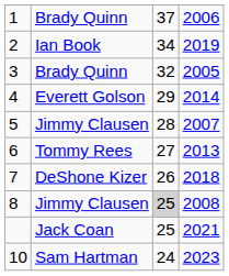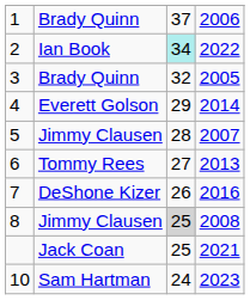 <table class="wikitable">
 <tr>
 </tr>
 <tr>
 <td>1</td>
 <td><a href='#'>Brady Quinn</a></td>
 <td>37</td>
 <td><a href='#'>2006</a></td>
 </tr>
 <tr>
 <td>2</td>
 <td><a href='#'>Ian Book</a></td>
-<td>34</td>
-<td><a href='#'>2019</a></td>
+<td style="background: paleturquoise;">34</td>
+<td><a href='#'>2022</a></td>
 </tr>
 <tr>
 <td>3</td>
 <td><a href='#'>Brady Quinn</a></td>
 <td>32</td>
 <td><a href='#'>2005</a></td>
 </tr>
 <tr>
 <td>4</td>
 <td><a href='#'>Everett Golson</a></td>
 <td>29</td>
 <td><a href='#'>2014</a></td>
 </tr>
 <tr>
 <td>5</td>
 <td><a href='#'>Jimmy Clausen</a></td>
 <td>28</td>
 <td><a href='#'>2007</a></td>
 </tr>
 <tr>
 <td>6</td>
 <td><a href='#'>Tommy Rees</a></td>
 <td>27</td>
 <td><a href='#'>2013</a></td>
 </tr>
 <tr>
 <td>7</td>
 <td><a href='#'>DeShone Kizer</a></td>
 <td>26</td>
-<td><a href='#'>2018</a></td>
+<td><a href='#'>2016</a></td>
 </tr>
 <tr>
 <td>8</td>
 <td><a href='#'>Jimmy Clausen</a></td>
 <td style="background: lightgrey;">25</td>
 <td><a href='#'>2008</a></td>
 </tr>
 <tr>
 <td></td>
 <td><a href='#'>Jack Coan</a></td>
 <td>25</td>
 <td><a href='#'>2021</a></td>
 </tr>
 <tr>
 <td>10</td>
 <td><a href='#'>Sam Hartman</a></td>
 <td>24</td>
 <td><a href='#'>2023</a></td>
 </tr>
 </table>
